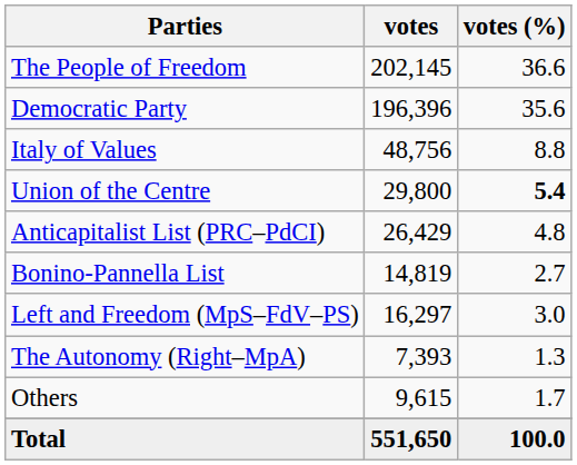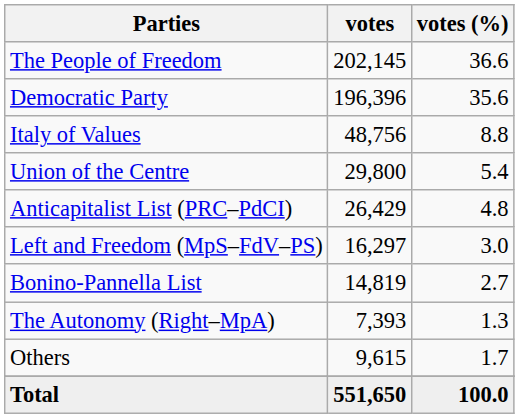 <table class="wikitable" style="font-size:95%">
 <tr bgcolor="EFEFEF">
 <th>Parties</th>
 <th>votes</th>
 <th>votes (%)</th>
 </tr>
 <tr>
 <td><a href='#'>The People of Freedom</a></td>
 <td align=right valign=top>202,145</td>
 <td align=right valign=top>36.6</td>
 </tr>
 <tr>
 <td><a href='#'>Democratic Party</a></td>
 <td align=right>196,396</td>
 <td align=right>35.6</td>
 </tr>
 <tr>
 <td><a href='#'>Italy of Values</a></td>
 <td align=right>48,756</td>
 <td align=right>8.8</td>
 </tr>
 <tr>
 <td><a href='#'>Union of the Centre</a></td>
 <td align=right>29,800</td>
-<td align=right><strong>5.4</strong></td>
+<td align=right>5.4</td>
 </tr>
 <tr>
 <td><a href='#'>Anticapitalist List</a> (<a href='#'>PRC</a>–<a href='#'>PdCI</a>)</td>
 <td align=right>26,429</td>
 <td align=right>4.8</td>
 </tr>
 <tr>
+<td><a href='#'>Left and Freedom</a> (<a href='#'>MpS</a>–<a href='#'>FdV</a>–<a href='#'>PS</a>)</td>
+<td align=right>16,297</td>
+<td align=right>3.0</td>
+</tr>
+<tr>
 <td><a href='#'>Bonino-Pannella List</a></td>
 <td align=right>14,819</td>
 <td align=right>2.7</td>
-</tr>
-<tr>
-<td><a href='#'>Left and Freedom</a> (<a href='#'>MpS</a>–<a href='#'>FdV</a>–<a href='#'>PS</a>)</td>
-<td align=right>16,297</td>
-<td align=right>3.0</td>
 </tr>
 <tr>
 <td><a href='#'>The Autonomy</a> (<a href='#'>Right</a>–<a href='#'>MpA</a>)</td>
 <td align=right>7,393</td>
 <td align=right>1.3</td>
 </tr>
 <tr>
 <td>Others</td>
 <td align=right>9,615</td>
 <td align=right>1.7</td>
 </tr>
 <tr>
 </tr>
 <tr bgcolor="EFEFEF">
 <td><strong>Total</strong></td>
 <td align=right><strong>551,650</strong></td>
 <td align=right><strong>100.0</strong></td>
 </tr>
 </table>
